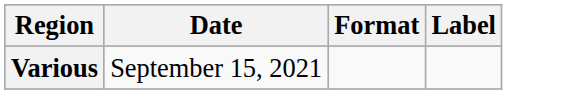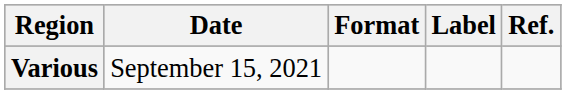 <table class="wikitable plainrowheaders">
 <tr>
 <th>Region</th>
 <th>Date</th>
 <th>Format</th>
 <th>Label</th>
+<th>Ref.</th>
 </tr>
 <tr>
 <th scope="row">Various</th>
 <td>September 15, 2021</td>
 <td></td>
 <td></td>
+<td></td>
 </tr>
 </table>
